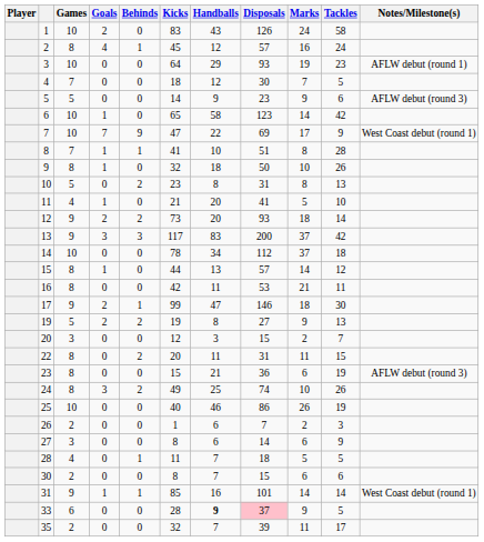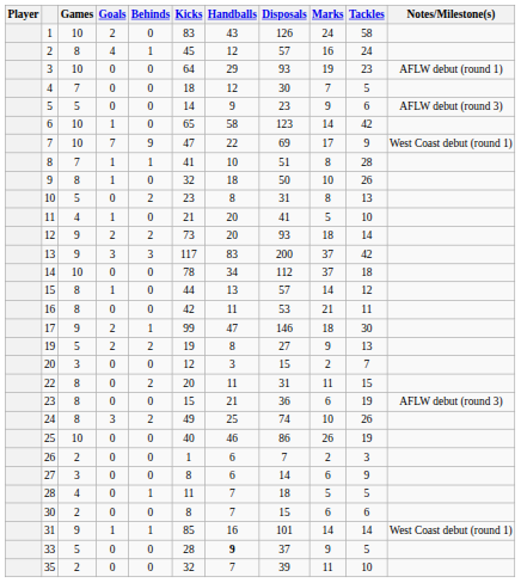 <table class="wikitable plainrowheaders sortable" style="text-align:center; font-size:90%">
 <tr>
 <th scope="col">Player</th>
 <th scope="col"></th>
 <th scope="col" width:3em>Games</th>
 <th scope="col" width:3em><a href='#'>Goals</a></th>
 <th scope="col" width:3em><a href='#'>Behinds</a></th>
 <th scope="col" width:3em><a href='#'>Kicks</a></th>
 <th scope="col" width:3em><a href='#'>Handballs</a></th>
 <th scope="col" width:3em><a href='#'>Disposals</a></th>
 <th scope="col" width:3em><a href='#'>Marks</a></th>
 <th scope="col" width:3em><a href='#'>Tackles</a></th>
 <th scope="col" class="unsortable">Notes/Milestone(s)</th>
 </tr>
 <tr>
 <th scope="row"></th>
 <td>1</td>
 <td>10</td>
 <td>2</td>
 <td>0</td>
 <td>83</td>
 <td>43</td>
 <td>126</td>
 <td>24</td>
 <td>58</td>
 <td></td>
 </tr>
 <tr>
 <th scope="row"></th>
 <td>2</td>
 <td>8</td>
 <td>4</td>
 <td>1</td>
 <td>45</td>
 <td>12</td>
 <td>57</td>
 <td>16</td>
 <td>24</td>
 <td></td>
 </tr>
 <tr>
 <th scope="row"></th>
 <td>3</td>
 <td>10</td>
 <td>0</td>
 <td>0</td>
 <td>64</td>
 <td>29</td>
 <td>93</td>
 <td>19</td>
 <td>23</td>
 <td>AFLW debut (round 1)</td>
 </tr>
 <tr>
 <th scope="row"></th>
 <td>4</td>
 <td>7</td>
 <td>0</td>
 <td>0</td>
 <td>18</td>
 <td>12</td>
 <td>30</td>
 <td>7</td>
 <td>5</td>
 <td></td>
 </tr>
 <tr>
 <th scope="row"></th>
 <td>5</td>
 <td>5</td>
 <td>0</td>
 <td>0</td>
 <td>14</td>
 <td>9</td>
 <td>23</td>
 <td>9</td>
 <td>6</td>
 <td>AFLW debut (round 3)</td>
 </tr>
 <tr>
 <th scope="row"></th>
 <td>6</td>
 <td>10</td>
 <td>1</td>
 <td>0</td>
 <td>65</td>
 <td>58</td>
 <td>123</td>
 <td>14</td>
 <td>42</td>
 <td></td>
 </tr>
 <tr>
 <th scope="row"></th>
 <td>7</td>
 <td>10</td>
 <td>7</td>
 <td>9</td>
 <td>47</td>
 <td>22</td>
 <td>69</td>
 <td>17</td>
 <td>9</td>
 <td>West Coast debut (round 1)</td>
 </tr>
 <tr>
 <th scope="row"></th>
 <td>8</td>
 <td>7</td>
 <td>1</td>
 <td>1</td>
 <td>41</td>
 <td>10</td>
 <td>51</td>
 <td>8</td>
 <td>28</td>
 <td></td>
 </tr>
 <tr>
 <th scope="row"></th>
 <td>9</td>
 <td>8</td>
 <td>1</td>
 <td>0</td>
 <td>32</td>
 <td>18</td>
 <td>50</td>
 <td>10</td>
 <td>26</td>
 <td></td>
 </tr>
 <tr>
 <th scope="row"></th>
 <td>10</td>
 <td>5</td>
 <td>0</td>
 <td>2</td>
 <td>23</td>
 <td>8</td>
 <td>31</td>
 <td>8</td>
 <td>13</td>
 <td></td>
 </tr>
 <tr>
 <th scope="row"></th>
 <td>11</td>
 <td>4</td>
 <td>1</td>
 <td>0</td>
 <td>21</td>
 <td>20</td>
 <td>41</td>
 <td>5</td>
 <td>10</td>
 <td></td>
 </tr>
 <tr>
 <th scope="row"></th>
 <td>12</td>
 <td>9</td>
 <td>2</td>
 <td>2</td>
 <td>73</td>
 <td>20</td>
 <td>93</td>
 <td>18</td>
 <td>14</td>
 <td></td>
 </tr>
 <tr>
 <th scope="row"></th>
 <td>13</td>
 <td>9</td>
 <td>3</td>
 <td>3</td>
 <td>117</td>
 <td>83</td>
 <td>200</td>
 <td>37</td>
 <td>42</td>
 <td></td>
 </tr>
 <tr>
 <th scope="row"></th>
 <td>14</td>
 <td>10</td>
 <td>0</td>
 <td>0</td>
 <td>78</td>
 <td>34</td>
 <td>112</td>
 <td>37</td>
 <td>18</td>
 <td></td>
 </tr>
 <tr>
 <th scope="row"></th>
 <td>15</td>
 <td>8</td>
 <td>1</td>
 <td>0</td>
 <td>44</td>
 <td>13</td>
 <td>57</td>
 <td>14</td>
 <td>12</td>
 <td></td>
 </tr>
 <tr>
 <th scope="row"></th>
 <td>16</td>
 <td>8</td>
 <td>0</td>
 <td>0</td>
 <td>42</td>
 <td>11</td>
 <td>53</td>
 <td>21</td>
 <td>11</td>
 <td></td>
 </tr>
 <tr>
 <th scope="row"></th>
 <td>17</td>
 <td>9</td>
 <td>2</td>
 <td>1</td>
 <td>99</td>
 <td>47</td>
 <td>146</td>
 <td>18</td>
 <td>30</td>
 <td></td>
 </tr>
 <tr>
 <th scope="row"></th>
 <td>19</td>
 <td>5</td>
 <td>2</td>
 <td>2</td>
 <td>19</td>
 <td>8</td>
 <td>27</td>
 <td>9</td>
 <td>13</td>
 <td></td>
 </tr>
 <tr>
 <th scope="row"></th>
 <td>20</td>
 <td>3</td>
 <td>0</td>
 <td>0</td>
 <td>12</td>
 <td>3</td>
 <td>15</td>
 <td>2</td>
 <td>7</td>
 <td></td>
 </tr>
 <tr>
 <th scope="row"></th>
 <td>22</td>
 <td>8</td>
 <td>0</td>
 <td>2</td>
 <td>20</td>
 <td>11</td>
 <td>31</td>
 <td>11</td>
 <td>15</td>
 <td></td>
 </tr>
 <tr>
 <th scope="row"></th>
 <td>23</td>
 <td>8</td>
 <td>0</td>
 <td>0</td>
 <td>15</td>
 <td>21</td>
 <td>36</td>
 <td>6</td>
 <td>19</td>
 <td>AFLW debut (round 3)</td>
 </tr>
 <tr>
 <th scope="row"></th>
 <td>24</td>
 <td>8</td>
 <td>3</td>
 <td>2</td>
 <td>49</td>
 <td>25</td>
 <td>74</td>
 <td>10</td>
 <td>26</td>
 <td></td>
 </tr>
 <tr>
 <th scope="row"></th>
 <td>25</td>
 <td>10</td>
 <td>0</td>
 <td>0</td>
 <td>40</td>
 <td>46</td>
 <td>86</td>
 <td>26</td>
 <td>19</td>
 <td></td>
 </tr>
 <tr>
 <th scope="row"></th>
 <td>26</td>
 <td>2</td>
 <td>0</td>
 <td>0</td>
 <td>1</td>
 <td>6</td>
 <td>7</td>
 <td>2</td>
 <td>3</td>
 <td></td>
 </tr>
 <tr>
 <th scope="row"></th>
 <td>27</td>
 <td>3</td>
 <td>0</td>
 <td>0</td>
 <td>8</td>
 <td>6</td>
 <td>14</td>
 <td>6</td>
 <td>9</td>
 <td></td>
 </tr>
 <tr>
 <th scope="row"></th>
 <td>28</td>
 <td>4</td>
 <td>0</td>
 <td>1</td>
 <td>11</td>
 <td>7</td>
 <td>18</td>
 <td>5</td>
 <td>5</td>
 <td></td>
 </tr>
 <tr>
 <th scope="row"></th>
 <td>30</td>
 <td>2</td>
 <td>0</td>
 <td>0</td>
 <td>8</td>
 <td>7</td>
 <td>15</td>
 <td>6</td>
 <td>6</td>
 <td></td>
 </tr>
 <tr>
 <th scope="row"></th>
 <td>31</td>
 <td>9</td>
 <td>1</td>
 <td>1</td>
 <td>85</td>
 <td>16</td>
 <td>101</td>
 <td>14</td>
 <td>14</td>
 <td>West Coast debut (round 1)</td>
 </tr>
 <tr>
 <th scope="row"></th>
 <td>33</td>
-<td>6</td>
+<td>5</td>
 <td>0</td>
 <td>0</td>
 <td>28</td>
 <td><strong>9</strong></td>
-<td style="background: pink;">37</td>
+<td>37</td>
 <td>9</td>
 <td>5</td>
 <td></td>
 </tr>
 <tr>
 <th scope="row"></th>
 <td>35</td>
 <td>2</td>
 <td>0</td>
 <td>0</td>
 <td>32</td>
 <td>7</td>
 <td>39</td>
 <td>11</td>
-<td>17</td>
+<td>10</td>
 <td></td>
 </tr>
 </table>
